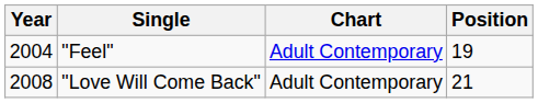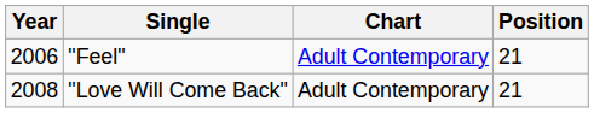 <table class="wikitable">
 <tr>
 <th align="left">Year</th>
 <th align="left">Single</th>
 <th align="left">Chart</th>
 <th align="left">Position</th>
 </tr>
 <tr>
-<td align="left">2004</td>
+<td align="left">2006</td>
 <td align="left">"Feel"</td>
 <td align="left"><a href='#'>Adult Contemporary</a></td>
-<td align="left">19</td>
+<td align="left">21</td>
 </tr>
 <tr>
 <td align="left">2008</td>
 <td align="left">"Love Will Come Back"</td>
 <td align="left">Adult Contemporary</td>
 <td align="left">21</td>
 </tr>
 </table>
